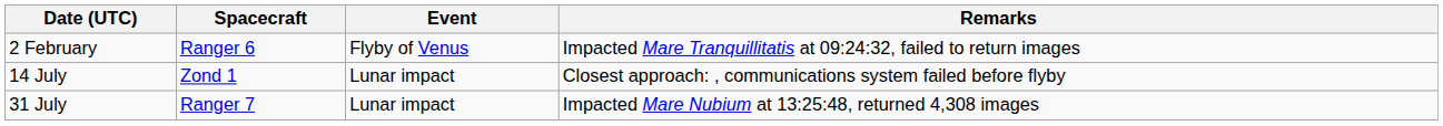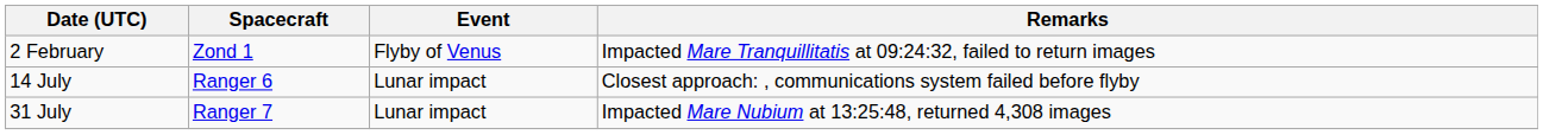 <table class=wikitable width="100%">
 <tr>
 <th>Date (UTC)</th>
 <th>Spacecraft</th>
 <th>Event</th>
 <th>Remarks</th>
 </tr>
 <tr>
 <td>2 February</td>
-<td><a href='#'>Ranger 6</a></td>
+<td><a href='#'>Zond 1</a></td>
 <td>Flyby of <a href='#'>Venus</a></td>
 <td>Impacted <em><a href='#'>Mare Tranquillitatis</a></em> at 09:24:32, failed to return images</td>
 </tr>
 <tr>
 <td>14 July</td>
-<td><a href='#'>Zond 1</a></td>
+<td><a href='#'>Ranger 6</a></td>
 <td>Lunar impact</td>
 <td>Closest approach: , communications system failed before flyby</td>
 </tr>
 <tr>
 <td>31 July</td>
 <td><a href='#'>Ranger 7</a></td>
 <td>Lunar impact</td>
 <td>Impacted <em><a href='#'>Mare Nubium</a></em> at 13:25:48, returned 4,308 images</td>
 </tr>
 <tr>
 </tr>
 </table>
